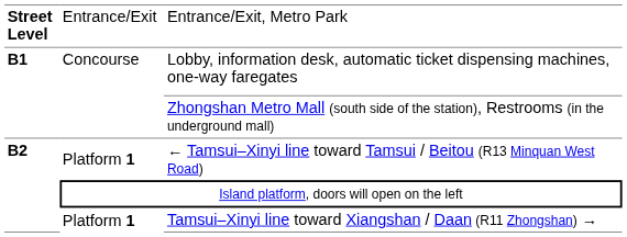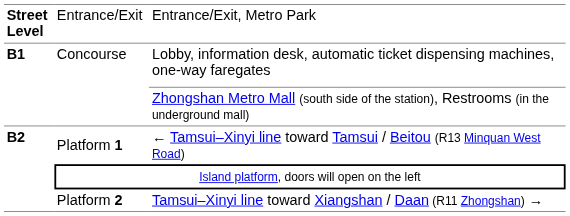 <table table border=0 cellspacing=0 cellpadding=3>
 <tr>
 <td style="border-bottom:solid 1px gray;border-top:solid 1px gray;" width=50 valign=top><strong>Street Level</strong></td>
 <td style="border-top:solid 1px gray;border-bottom:solid 1px gray;" width=100 valign=top>Entrance/Exit</td>
 <td style="border-top:solid 1px gray;border-bottom:solid 1px gray;" width=480 valign=top>Entrance/Exit, Metro Park</td>
 </tr>
 <tr>
 <td style="border-bottom:solid 1px gray;" rowspan=3 valign=top><strong>B1</strong></td>
 <td style="border-bottom:solid 1px gray;" rowspan=3 valign=top>Concourse</td>
 <td width=390>Lobby, information desk, automatic ticket dispensing machines, one-way faregates</td>
 </tr>
 <tr>
 <td style="border-bottom:solid 1px gray;"></td>
 </tr>
 <tr>
 <td style="border-bottom:solid 1px gray;"><a href='#'>Zhongshan Metro Mall</a> <small>(south side of the station)</small>, Restrooms <small>(in the underground mall)</small></td>
 </tr>
 <tr>
 <td style="border-bottom:solid 1px gray;" rowspan=3 valign=top><strong>B2</strong></td>
 <td>Platform <span><strong>1</strong></span></td>
 <td>←  <a href='#'>Tamsui–Xinyi line</a> toward <a href='#'>Tamsui</a> / <a href='#'>Beitou</a> <small>(R13 <a href='#'>Minquan West Road</a>)</small></td>
 </tr>
 <tr>
 <td style="border-top:solid 2px black;border-right:solid 2px black;border-left:solid 2px black;border-bottom:solid 2px black;text-align:center;" colspan=2><small><a href='#'>Island platform</a>, doors will open on the left</small></td>
 </tr>
 <tr>
-<td>Platform <span><strong>1</strong></span></td>
+<td style="border-bottom:solid 1px gray;">Platform <span><strong>2</strong></span></td>
 <td style="border-bottom:solid 1px gray;">  <a href='#'>Tamsui–Xinyi line</a> toward <a href='#'>Xiangshan</a> / <a href='#'>Daan</a><small> (R11 <a href='#'>Zhongshan</a>)</small> →</td>
 </tr>
 </table>
